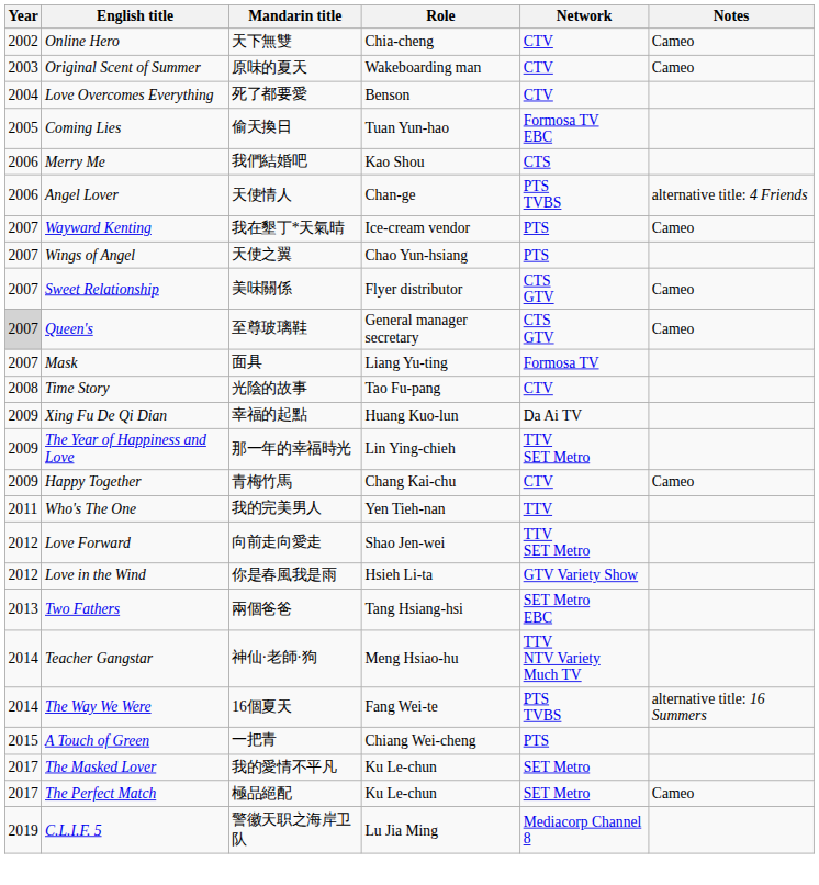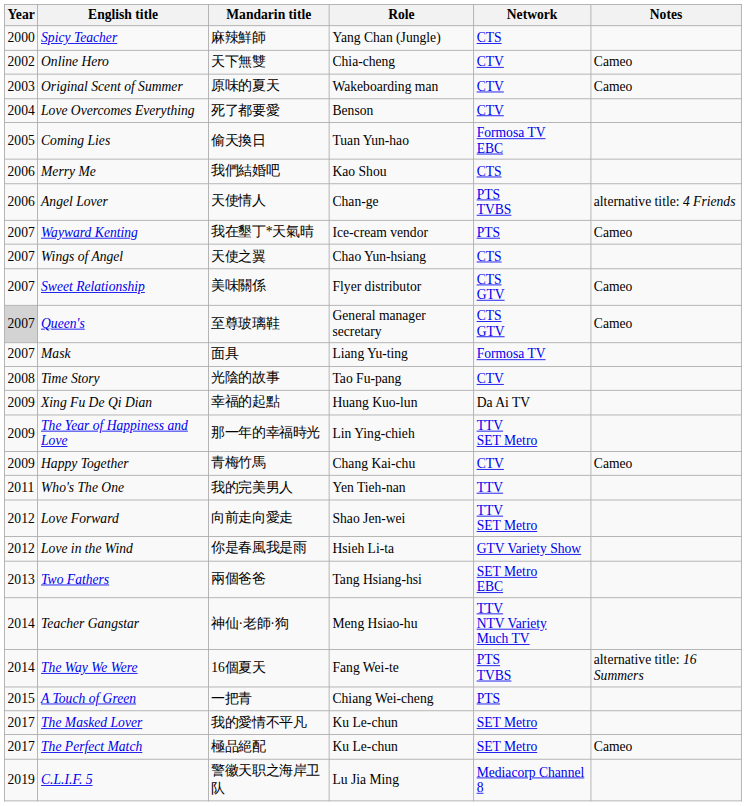 <table class="wikitable sortable">
 <tr>
 <th>Year</th>
 <th>English title</th>
 <th>Mandarin title</th>
 <th>Role</th>
 <th>Network</th>
 <th class="unsortable">Notes</th>
+</tr>
+<tr>
+<td>2000</td>
+<td><em><a href='#'>Spicy Teacher</a></em></td>
+<td>麻辣鮮師</td>
+<td>Yang Chan (Jungle)</td>
+<td><a href='#'>CTS</a></td>
+<td></td>
 </tr>
 <tr>
 <td>2002</td>
 <td><em>Online Hero</em></td>
 <td>天下無雙</td>
 <td>Chia-cheng</td>
 <td><a href='#'>CTV</a></td>
 <td>Cameo</td>
 </tr>
 <tr>
 <td>2003</td>
 <td><em>Original Scent of Summer</em></td>
 <td>原味的夏天</td>
 <td>Wakeboarding man</td>
 <td><a href='#'>CTV</a></td>
 <td>Cameo</td>
 </tr>
 <tr>
 <td>2004</td>
 <td><em>Love Overcomes Everything</em></td>
 <td>死了都要愛</td>
 <td>Benson</td>
 <td><a href='#'>CTV</a></td>
 <td></td>
 </tr>
 <tr>
 <td>2005</td>
 <td><em>Coming Lies</em></td>
 <td>偷天換日</td>
 <td>Tuan Yun-hao</td>
 <td><a href='#'>Formosa TV</a><br><a href='#'>EBC</a></td>
 <td></td>
 </tr>
 <tr>
 <td>2006</td>
 <td><em>Merry Me</em></td>
 <td>我們結婚吧</td>
 <td>Kao Shou</td>
 <td><a href='#'>CTS</a></td>
 <td></td>
 </tr>
 <tr>
 <td>2006</td>
 <td><em>Angel Lover</em></td>
 <td>天使情人</td>
 <td>Chan-ge</td>
 <td><a href='#'>PTS</a> <br><a href='#'>TVBS</a></td>
 <td>alternative title: <em>4 Friends</em></td>
 </tr>
 <tr>
 <td>2007</td>
 <td><em><a href='#'>Wayward Kenting</a></em></td>
 <td>我在墾丁*天氣晴</td>
 <td>Ice-cream vendor</td>
 <td><a href='#'>PTS</a></td>
 <td>Cameo</td>
 </tr>
 <tr>
 <td>2007</td>
 <td><em>Wings of Angel</em></td>
 <td>天使之翼</td>
 <td>Chao Yun-hsiang</td>
-<td><a href='#'>PTS</a></td>
+<td><a href='#'>CTS</a></td>
 <td></td>
 </tr>
 <tr>
 <td>2007</td>
 <td><em><a href='#'>Sweet Relationship</a></em></td>
 <td>美味關係</td>
 <td>Flyer distributor</td>
 <td><a href='#'>CTS</a><br><a href='#'>GTV</a></td>
 <td>Cameo</td>
 </tr>
 <tr>
 <td style="background: lightgrey;">2007</td>
 <td><em><a href='#'>Queen's</a></em></td>
 <td>至尊玻璃鞋</td>
 <td>General manager secretary</td>
 <td><a href='#'>CTS</a><br><a href='#'>GTV</a></td>
 <td>Cameo</td>
 </tr>
 <tr>
 <td>2007</td>
 <td><em>Mask</em></td>
 <td>面具</td>
 <td>Liang Yu-ting</td>
 <td><a href='#'>Formosa TV</a></td>
 <td></td>
 </tr>
 <tr>
 <td>2008</td>
 <td><em>Time Story</em></td>
 <td>光陰的故事</td>
 <td>Tao Fu-pang</td>
 <td><a href='#'>CTV</a></td>
 <td></td>
 </tr>
 <tr>
 <td>2009</td>
 <td><em>Xing Fu De Qi Dian</em></td>
 <td>幸福的起點</td>
 <td>Huang Kuo-lun</td>
 <td>Da Ai TV</td>
 <td></td>
 </tr>
 <tr>
 <td>2009</td>
 <td><em><a href='#'>The Year of Happiness and Love</a></em></td>
 <td>那一年的幸福時光</td>
 <td>Lin Ying-chieh</td>
 <td><a href='#'>TTV</a><br><a href='#'>SET Metro</a></td>
 <td></td>
 </tr>
 <tr>
 <td>2009</td>
 <td><em>Happy Together</em></td>
 <td>青梅竹馬</td>
 <td>Chang Kai-chu</td>
 <td><a href='#'>CTV</a></td>
 <td>Cameo</td>
 </tr>
 <tr>
 <td>2011</td>
 <td><em>Who's The One</em></td>
 <td>我的完美男人</td>
 <td>Yen Tieh-nan</td>
 <td><a href='#'>TTV</a></td>
 <td></td>
 </tr>
 <tr>
 <td>2012</td>
 <td><em>Love Forward</em></td>
 <td>向前走向愛走</td>
 <td>Shao Jen-wei</td>
 <td><a href='#'>TTV</a><br><a href='#'>SET Metro</a></td>
 <td></td>
 </tr>
 <tr>
 <td>2012</td>
 <td><em>Love in the Wind</em></td>
 <td>你是春風我是雨</td>
 <td>Hsieh Li-ta</td>
 <td><a href='#'>GTV Variety Show</a></td>
 <td></td>
 </tr>
 <tr>
 <td>2013</td>
 <td><em><a href='#'>Two Fathers</a></em></td>
 <td>兩個爸爸</td>
 <td>Tang Hsiang-hsi</td>
 <td><a href='#'>SET Metro</a><br><a href='#'>EBC</a></td>
 <td></td>
 </tr>
 <tr>
 <td>2014</td>
 <td><em>Teacher Gangstar</em></td>
 <td>神仙·老師·狗</td>
 <td>Meng Hsiao-hu</td>
 <td><a href='#'>TTV</a><br><a href='#'>NTV Variety</a><br><a href='#'>Much TV</a></td>
 <td></td>
 </tr>
 <tr>
 <td>2014</td>
 <td><em><a href='#'>The Way We Were</a></em></td>
 <td>16個夏天</td>
 <td>Fang Wei-te</td>
 <td><a href='#'>PTS</a> <br><a href='#'>TVBS</a></td>
 <td>alternative title: <em>16 Summers</em></td>
 </tr>
 <tr>
 <td>2015</td>
 <td><em><a href='#'>A Touch of Green</a></em></td>
 <td>一把青</td>
 <td>Chiang Wei-cheng</td>
 <td><a href='#'>PTS</a></td>
 <td></td>
 </tr>
 <tr>
 <td>2017</td>
 <td><em><a href='#'>The Masked Lover</a></em></td>
 <td>我的愛情不平凡</td>
 <td>Ku Le-chun</td>
 <td><a href='#'>SET Metro</a></td>
 <td></td>
 </tr>
 <tr>
 <td>2017</td>
 <td><em><a href='#'>The Perfect Match</a></em></td>
 <td>極品絕配</td>
 <td>Ku Le-chun</td>
 <td><a href='#'>SET Metro</a></td>
 <td>Cameo</td>
 </tr>
 <tr>
 <td>2019</td>
 <td><em><a href='#'>C.L.I.F. 5</a></em></td>
 <td>警徽天职之海岸卫队</td>
 <td>Lu Jia Ming</td>
 <td><a href='#'>Mediacorp Channel 8</a></td>
 <td></td>
 </tr>
 </table>
